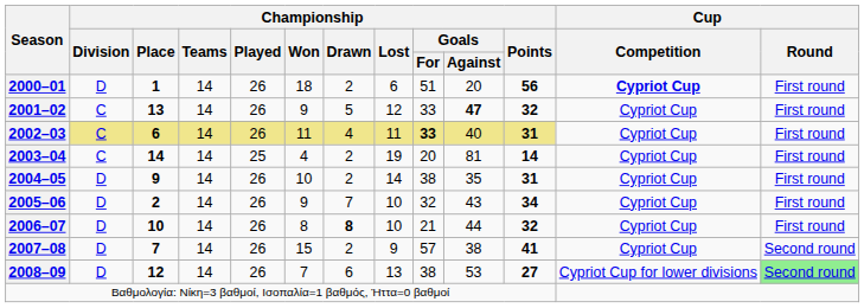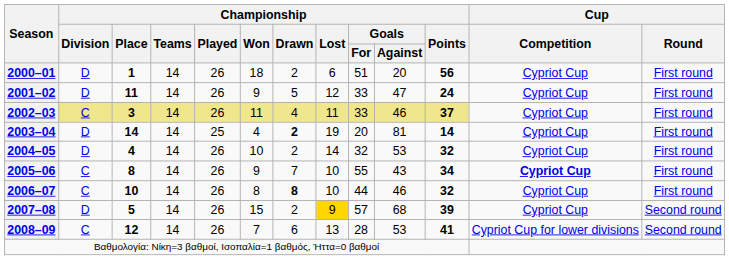 <table class="wikitable" style="margin:1em auto; text-align: center; font-size:90%">
 <tr>
 <th rowspan=3>Season</th>
 <th colspan="10">Championship</th>
 <th colspan="3">Cup</th>
 </tr>
 <tr>
 <th rowspan=2>Division</th>
 <th rowspan=2>Place</th>
 <th rowspan=2>Teams</th>
 <th rowspan=2>Played</th>
 <th rowspan=2>Won</th>
 <th rowspan=2>Drawn</th>
 <th rowspan=2>Lost</th>
 <th colspan="2">Goals</th>
 <th rowspan=2>Points</th>
 <th rowspan=2>Competition</th>
 <th rowspan=2>Round</th>
 </tr>
 <tr>
 <th>For</th>
 <th>Against</th>
 </tr>
 <tr>
 <th><a href='#'>2000–01</a></th>
 <td><a href='#'>D</a></td>
 <td><strong>1</strong></td>
 <td>14</td>
 <td>26</td>
 <td>18</td>
 <td>2</td>
 <td>6</td>
 <td>51</td>
 <td>20</td>
 <td><strong>56</strong></td>
-<td><strong><a href='#'>Cypriot Cup</a></strong></td>
+<td><a href='#'>Cypriot Cup</a></td>
 <td><a href='#'>First round</a></td>
 </tr>
 <tr>
 <th><a href='#'>2001–02</a></th>
-<td><a href='#'>C</a></td>
-<td><strong>13</strong></td>
+<td><a href='#'>D</a></td>
+<td><strong>11</strong></td>
 <td>14</td>
 <td>26</td>
 <td>9</td>
 <td>5</td>
 <td>12</td>
 <td>33</td>
-<td><strong>47</strong></td>
-<td><strong>32</strong></td>
+<td>47</td>
+<td><strong>24</strong></td>
 <td><a href='#'>Cypriot Cup</a></td>
 <td><a href='#'>First round</a></td>
 </tr>
 <tr>
 <th><a href='#'>2002–03</a></th>
 <td style="background:#F0E68C"><a href='#'>C</a></td>
-<td style="background:#F0E68C"><strong>6</strong></td>
+<td style="background:#F0E68C"><strong>3</strong></td>
 <td style="background:#F0E68C">14</td>
 <td style="background:#F0E68C">26</td>
 <td style="background:#F0E68C">11</td>
 <td style="background:#F0E68C">4</td>
 <td style="background:#F0E68C">11</td>
-<td style="background:#F0E68C"><strong>33</strong></td>
-<td style="background:#F0E68C">40</td>
-<td style="background:#F0E68C"><strong>31</strong></td>
+<td style="background:#F0E68C">33</td>
+<td style="background:#F0E68C">46</td>
+<td style="background:#F0E68C"><strong>37</strong></td>
 <td><a href='#'>Cypriot Cup</a></td>
 <td><a href='#'>First round</a></td>
 </tr>
 <tr>
 <th><a href='#'>2003–04</a></th>
-<td><a href='#'>C</a></td>
+<td><a href='#'>D</a></td>
 <td><strong>14</strong></td>
 <td>14</td>
 <td>25</td>
 <td>4</td>
-<td>2</td>
+<td><strong>2</strong></td>
 <td>19</td>
 <td>20</td>
 <td>81</td>
 <td><strong>14</strong></td>
 <td><a href='#'>Cypriot Cup</a></td>
 <td><a href='#'>First round</a></td>
 </tr>
 <tr>
 <th><a href='#'>2004–05</a></th>
 <td><a href='#'>D</a></td>
-<td><strong>9</strong></td>
+<td><strong>4</strong></td>
 <td>14</td>
 <td>26</td>
 <td>10</td>
 <td>2</td>
 <td>14</td>
-<td>38</td>
-<td>35</td>
-<td><strong>31</strong></td>
+<td>32</td>
+<td>53</td>
+<td><strong>32</strong></td>
 <td><a href='#'>Cypriot Cup</a></td>
 <td><a href='#'>First round</a></td>
 </tr>
 <tr>
 <th><a href='#'>2005–06</a></th>
-<td><a href='#'>D</a></td>
-<td><strong>2</strong></td>
+<td><a href='#'>C</a></td>
+<td><strong>8</strong></td>
 <td>14</td>
 <td>26</td>
 <td>9</td>
 <td>7</td>
 <td>10</td>
-<td>32</td>
+<td>55</td>
 <td>43</td>
 <td><strong>34</strong></td>
-<td><a href='#'>Cypriot Cup</a></td>
+<td><strong><a href='#'>Cypriot Cup</a></strong></td>
 <td><a href='#'>First round</a></td>
 </tr>
 <tr>
 <th><a href='#'>2006–07</a></th>
-<td><a href='#'>D</a></td>
+<td><a href='#'>C</a></td>
 <td><strong>10</strong></td>
 <td>14</td>
 <td>26</td>
 <td>8</td>
 <td><strong>8</strong></td>
 <td>10</td>
-<td>21</td>
 <td>44</td>
+<td>46</td>
 <td><strong>32</strong></td>
 <td><a href='#'>Cypriot Cup</a></td>
 <td><a href='#'>First round</a></td>
 </tr>
 <tr>
 <th><a href='#'>2007–08</a></th>
 <td><a href='#'>D</a></td>
-<td><strong>7</strong></td>
+<td><strong>5</strong></td>
 <td>14</td>
 <td>26</td>
 <td>15</td>
 <td>2</td>
-<td>9</td>
+<td style="background: gold;">9</td>
 <td>57</td>
-<td>38</td>
-<td><strong>41</strong></td>
+<td>68</td>
+<td><strong>39</strong></td>
 <td><a href='#'>Cypriot Cup</a></td>
 <td><a href='#'>Second round</a></td>
 </tr>
 <tr>
 <th><a href='#'>2008–09</a></th>
-<td><a href='#'>D</a></td>
+<td><a href='#'>C</a></td>
 <td><strong>12</strong></td>
 <td>14</td>
 <td>26</td>
 <td>7</td>
 <td>6</td>
 <td>13</td>
-<td>38</td>
+<td>28</td>
 <td>53</td>
-<td><strong>27</strong></td>
+<td><strong>41</strong></td>
 <td><a href='#'>Cypriot Cup for lower divisions</a></td>
-<td style="background: lightgreen;"><a href='#'>Second round</a></td>
+<td><a href='#'>Second round</a></td>
 </tr>
 <tr>
 <td colspan=11 style="font-size:80%">Βαθμολογία: Νίκη=3 βαθμοί, Ισοπαλία=1 βαθμός, Ήττα=0 βαθμοί</td>
 </tr>
 </table>
